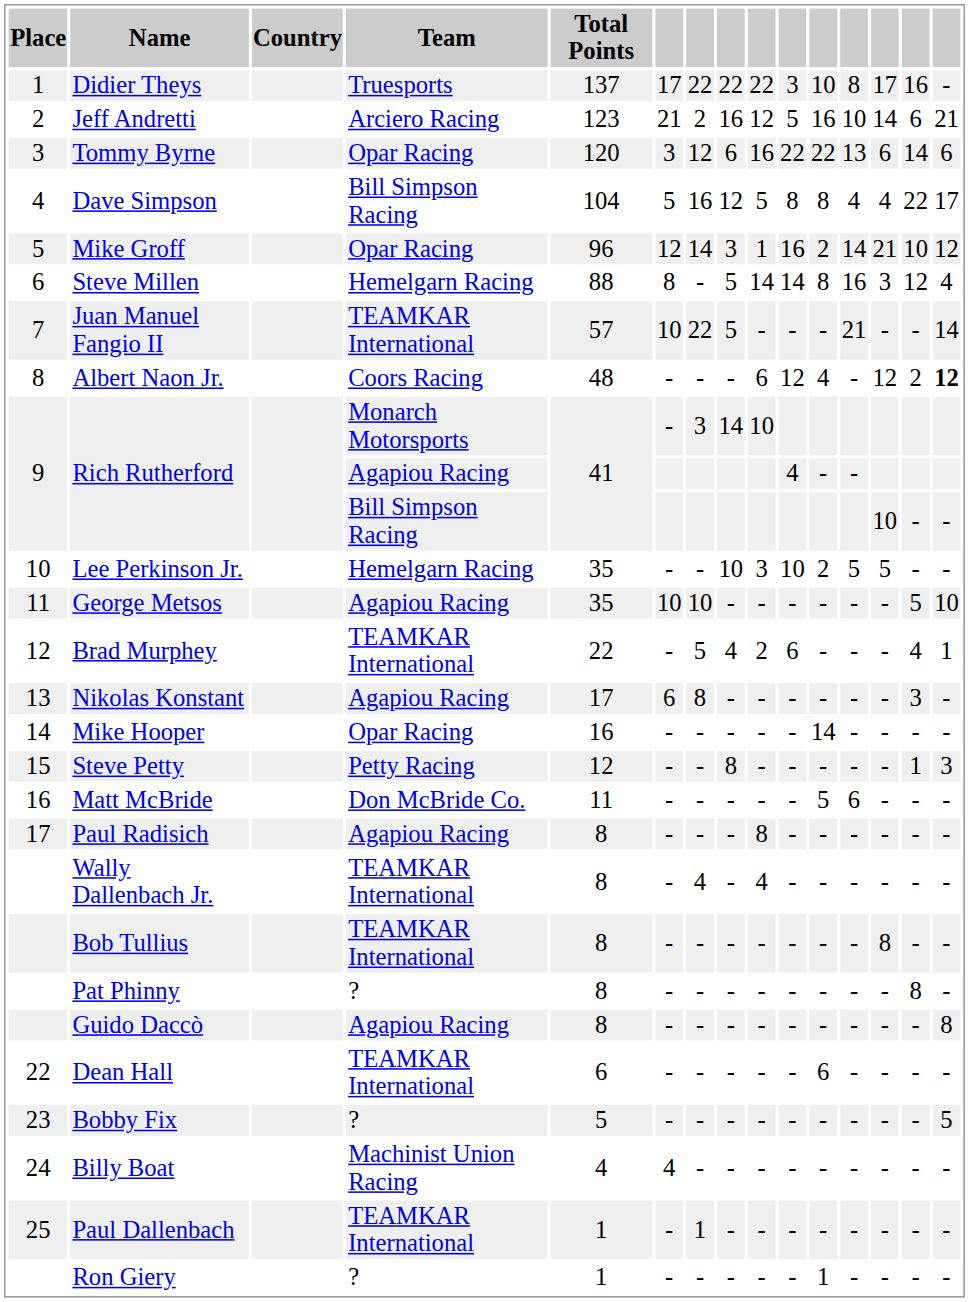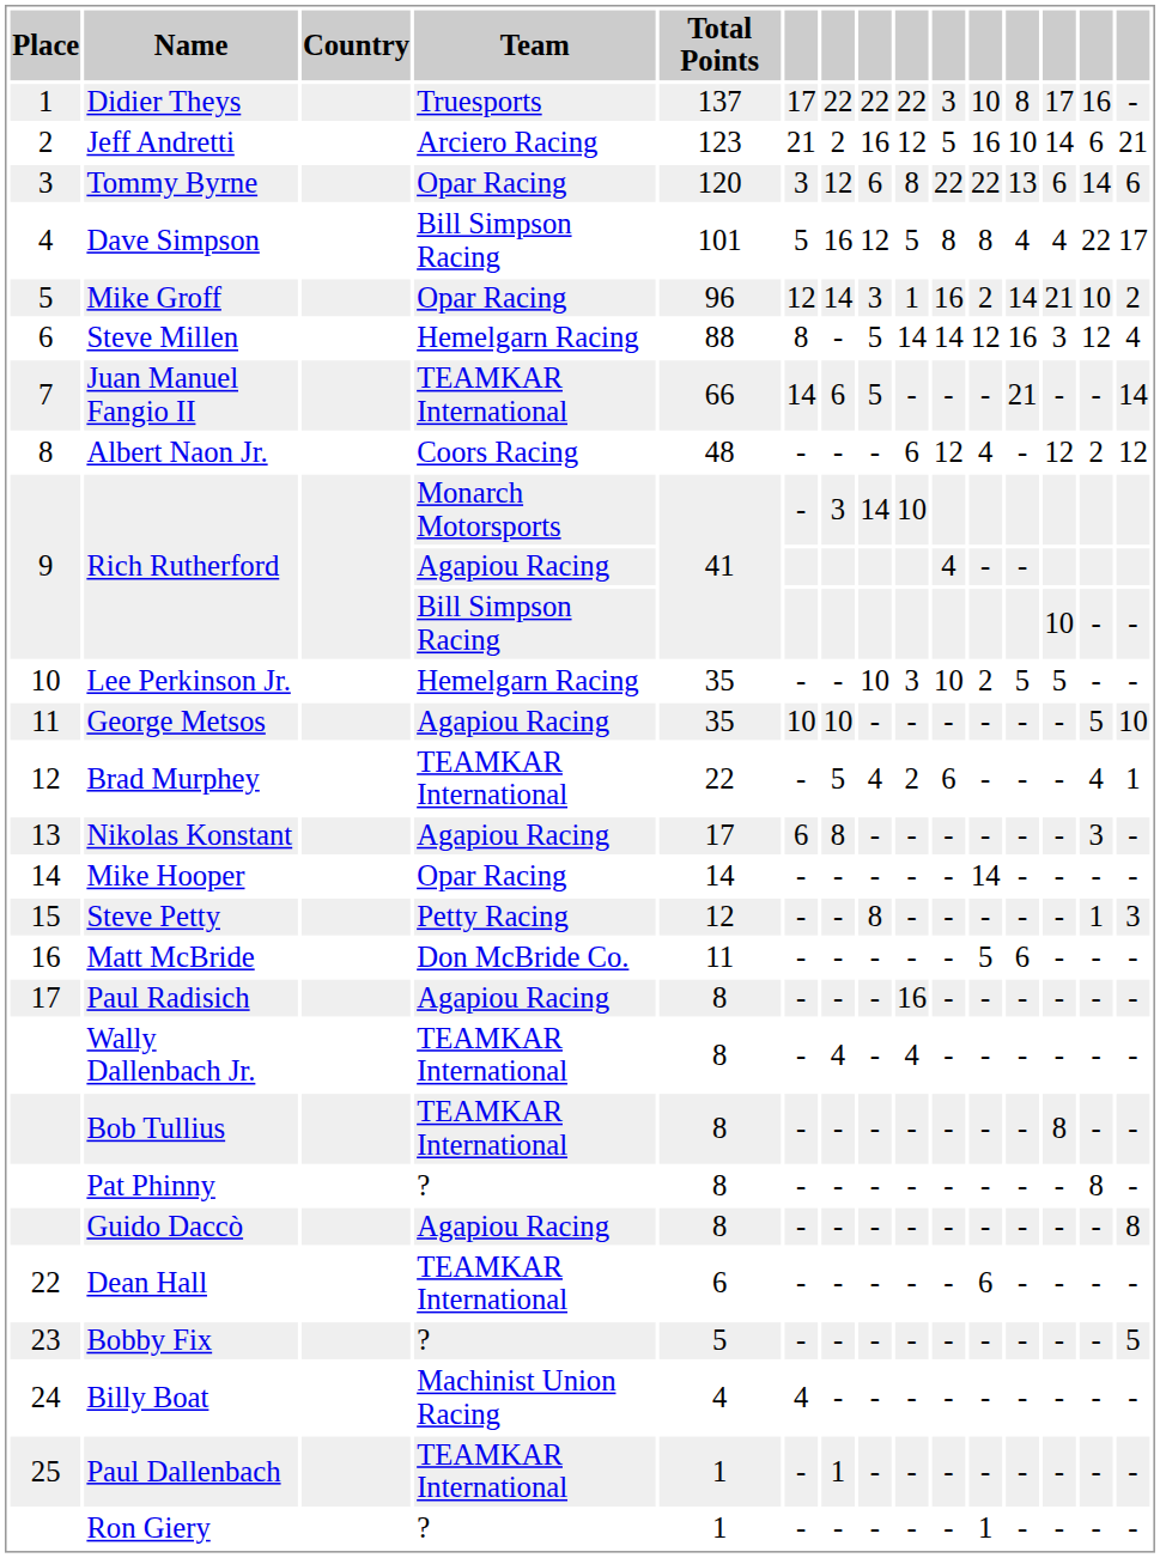 <table border="0" style="border: 1px solid #999; background-color:#FFFFFF; text-align:center">
 <tr align="center" style="background:#CCCCCC;">
 <th>Place</th>
 <th>Name</th>
 <th>Country</th>
 <th>Team</th>
 <th>Total Points</th>
 <th></th>
 <th></th>
 <th></th>
 <th></th>
 <th></th>
 <th></th>
 <th></th>
 <th></th>
 <th></th>
 <th></th>
 </tr>
 <tr style="background:#EFEFEF;">
 <td>1</td>
 <td align="left"><a href='#'>Didier Theys</a></td>
 <td align="left"></td>
 <td align="left"><a href='#'>Truesports</a></td>
 <td>137</td>
 <td>17</td>
 <td>22</td>
 <td>22</td>
 <td>22</td>
 <td>3</td>
 <td>10</td>
 <td>8</td>
 <td>17</td>
 <td>16</td>
 <td>-</td>
 </tr>
 <tr>
 <td>2</td>
 <td align="left"><a href='#'>Jeff Andretti</a></td>
 <td align="left"></td>
 <td align="left"><a href='#'>Arciero Racing</a></td>
 <td>123</td>
 <td>21</td>
 <td>2</td>
 <td>16</td>
 <td>12</td>
 <td>5</td>
 <td>16</td>
 <td>10</td>
 <td>14</td>
 <td>6</td>
 <td>21</td>
 </tr>
 <tr style="background:#EFEFEF;">
 <td>3</td>
 <td align="left"><a href='#'>Tommy Byrne</a></td>
 <td align="left"></td>
 <td align="left"><a href='#'>Opar Racing</a></td>
 <td>120</td>
 <td>3</td>
 <td>12</td>
 <td>6</td>
-<td>16</td>
+<td>8</td>
 <td>22</td>
 <td>22</td>
 <td>13</td>
 <td>6</td>
 <td>14</td>
 <td>6</td>
 </tr>
 <tr>
 <td>4</td>
 <td align="left"><a href='#'>Dave Simpson</a></td>
 <td align="left"></td>
 <td align="left"><a href='#'>Bill Simpson Racing</a></td>
-<td>104</td>
+<td>101</td>
 <td>5</td>
 <td>16</td>
 <td>12</td>
 <td>5</td>
 <td>8</td>
 <td>8</td>
 <td>4</td>
 <td>4</td>
 <td>22</td>
 <td>17</td>
 </tr>
 <tr style="background:#EFEFEF;">
 <td>5</td>
 <td align="left"><a href='#'>Mike Groff</a></td>
 <td align="left"></td>
 <td align="left"><a href='#'>Opar Racing</a></td>
 <td>96</td>
 <td>12</td>
 <td>14</td>
 <td>3</td>
 <td>1</td>
 <td>16</td>
 <td>2</td>
 <td>14</td>
 <td>21</td>
 <td>10</td>
-<td>12</td>
+<td>2</td>
 </tr>
 <tr>
 <td>6</td>
 <td align="left"><a href='#'>Steve Millen</a></td>
 <td align="left"></td>
 <td align="left"><a href='#'>Hemelgarn Racing</a></td>
 <td>88</td>
 <td>8</td>
 <td>-</td>
 <td>5</td>
 <td>14</td>
 <td>14</td>
-<td>8</td>
+<td>12</td>
 <td>16</td>
 <td>3</td>
 <td>12</td>
 <td>4</td>
 </tr>
 <tr style="background:#EFEFEF;">
 <td>7</td>
 <td align="left"><a href='#'>Juan Manuel Fangio II</a></td>
 <td align="left"></td>
 <td align="left"><a href='#'>TEAMKAR International</a></td>
-<td>57</td>
-<td>10</td>
-<td>22</td>
+<td>66</td>
+<td>14</td>
+<td>6</td>
 <td>5</td>
 <td>-</td>
 <td>-</td>
 <td>-</td>
 <td>21</td>
 <td>-</td>
 <td>-</td>
 <td>14</td>
 </tr>
 <tr>
 <td>8</td>
 <td align="left"><a href='#'>Albert Naon Jr.</a></td>
 <td align="left"></td>
 <td align="left"><a href='#'>Coors Racing</a></td>
 <td>48</td>
 <td>-</td>
 <td>-</td>
 <td>-</td>
 <td>6</td>
 <td>12</td>
 <td>4</td>
 <td>-</td>
 <td>12</td>
 <td>2</td>
-<td><strong>12</strong></td>
+<td>12</td>
 </tr>
 <tr style="background:#EFEFEF;">
 <td rowspan=3>9</td>
 <td rowspan=3 align="left"><a href='#'>Rich Rutherford</a></td>
 <td rowspan=3 align="left"></td>
 <td align="left"><a href='#'>Monarch Motorsports</a></td>
 <td rowspan=3>41</td>
 <td>-</td>
 <td>3</td>
 <td>14</td>
 <td>10</td>
 <td></td>
 <td></td>
 <td></td>
 <td></td>
 <td></td>
 <td></td>
 </tr>
 <tr style="background:#EFEFEF;">
 <td align="left"><a href='#'>Agapiou Racing</a></td>
 <td></td>
 <td></td>
 <td></td>
 <td></td>
 <td>4</td>
 <td>-</td>
 <td>-</td>
 <td></td>
 <td></td>
 <td></td>
 </tr>
 <tr style="background:#EFEFEF;">
 <td align="left"><a href='#'>Bill Simpson Racing</a></td>
 <td></td>
 <td></td>
 <td></td>
 <td></td>
 <td></td>
 <td></td>
 <td></td>
 <td>10</td>
 <td>-</td>
 <td>-</td>
 </tr>
 <tr>
 <td>10</td>
 <td align="left"><a href='#'>Lee Perkinson Jr.</a></td>
 <td align="left"></td>
 <td align="left"><a href='#'>Hemelgarn Racing</a></td>
 <td>35</td>
 <td>-</td>
 <td>-</td>
 <td>10</td>
 <td>3</td>
 <td>10</td>
 <td>2</td>
 <td>5</td>
 <td>5</td>
 <td>-</td>
 <td>-</td>
 </tr>
 <tr style="background:#EFEFEF;">
 <td>11</td>
 <td align="left"><a href='#'>George Metsos</a></td>
 <td align="left"></td>
 <td align="left"><a href='#'>Agapiou Racing</a></td>
 <td>35</td>
 <td>10</td>
 <td>10</td>
 <td>-</td>
 <td>-</td>
 <td>-</td>
 <td>-</td>
 <td>-</td>
 <td>-</td>
 <td>5</td>
 <td>10</td>
 </tr>
 <tr>
 <td>12</td>
 <td align="left"><a href='#'>Brad Murphey</a></td>
 <td align="left"></td>
 <td align="left"><a href='#'>TEAMKAR International</a></td>
 <td>22</td>
 <td>-</td>
 <td>5</td>
 <td>4</td>
 <td>2</td>
 <td>6</td>
 <td>-</td>
 <td>-</td>
 <td>-</td>
 <td>4</td>
 <td>1</td>
 </tr>
 <tr style="background:#EFEFEF;">
 <td>13</td>
 <td align="left"><a href='#'>Nikolas Konstant</a></td>
 <td align="left"></td>
 <td align="left"><a href='#'>Agapiou Racing</a></td>
 <td>17</td>
 <td>6</td>
 <td>8</td>
 <td>-</td>
 <td>-</td>
 <td>-</td>
 <td>-</td>
 <td>-</td>
 <td>-</td>
 <td>3</td>
 <td>-</td>
 </tr>
 <tr>
 <td>14</td>
 <td align="left"><a href='#'>Mike Hooper</a></td>
 <td align="left"></td>
 <td align="left"><a href='#'>Opar Racing</a></td>
-<td>16</td>
+<td>14</td>
 <td>-</td>
 <td>-</td>
 <td>-</td>
 <td>-</td>
 <td>-</td>
 <td>14</td>
 <td>-</td>
 <td>-</td>
 <td>-</td>
 <td>-</td>
 </tr>
 <tr style="background:#EFEFEF;">
 <td>15</td>
 <td align="left"><a href='#'>Steve Petty</a></td>
 <td align="left"></td>
 <td align="left"><a href='#'>Petty Racing</a></td>
 <td>12</td>
 <td>-</td>
 <td>-</td>
 <td>8</td>
 <td>-</td>
 <td>-</td>
 <td>-</td>
 <td>-</td>
 <td>-</td>
 <td>1</td>
 <td>3</td>
 </tr>
 <tr>
 <td>16</td>
 <td align="left"><a href='#'>Matt McBride</a></td>
 <td align="left"></td>
 <td align="left"><a href='#'>Don McBride Co.</a></td>
 <td>11</td>
 <td>-</td>
 <td>-</td>
 <td>-</td>
 <td>-</td>
 <td>-</td>
 <td>5</td>
 <td>6</td>
 <td>-</td>
 <td>-</td>
 <td>-</td>
 </tr>
 <tr style="background:#EFEFEF;">
 <td>17</td>
 <td align="left"><a href='#'>Paul Radisich</a></td>
 <td align="left"></td>
 <td align="left"><a href='#'>Agapiou Racing</a></td>
 <td>8</td>
 <td>-</td>
 <td>-</td>
 <td>-</td>
-<td>8</td>
+<td>16</td>
 <td>-</td>
 <td>-</td>
 <td>-</td>
 <td>-</td>
 <td>-</td>
 <td>-</td>
 </tr>
 <tr>
 <td></td>
 <td align="left"><a href='#'>Wally Dallenbach Jr.</a></td>
 <td align="left"></td>
 <td align="left"><a href='#'>TEAMKAR International</a></td>
 <td>8</td>
 <td>-</td>
 <td>4</td>
 <td>-</td>
 <td>4</td>
 <td>-</td>
 <td>-</td>
 <td>-</td>
 <td>-</td>
 <td>-</td>
 <td>-</td>
 </tr>
 <tr style="background:#EFEFEF;">
 <td></td>
 <td align="left"><a href='#'>Bob Tullius</a></td>
 <td align="left"></td>
 <td align="left"><a href='#'>TEAMKAR International</a></td>
 <td>8</td>
 <td>-</td>
 <td>-</td>
 <td>-</td>
 <td>-</td>
 <td>-</td>
 <td>-</td>
 <td>-</td>
 <td>8</td>
 <td>-</td>
 <td>-</td>
 </tr>
 <tr>
 <td></td>
 <td align="left"><a href='#'>Pat Phinny</a></td>
 <td align="left"></td>
 <td align="left">?</td>
 <td>8</td>
 <td>-</td>
 <td>-</td>
 <td>-</td>
 <td>-</td>
 <td>-</td>
 <td>-</td>
 <td>-</td>
 <td>-</td>
 <td>8</td>
 <td>-</td>
 </tr>
 <tr style="background:#EFEFEF;">
 <td></td>
 <td align="left"><a href='#'>Guido Daccò</a></td>
 <td align="left"></td>
 <td align="left"><a href='#'>Agapiou Racing</a></td>
 <td>8</td>
 <td>-</td>
 <td>-</td>
 <td>-</td>
 <td>-</td>
 <td>-</td>
 <td>-</td>
 <td>-</td>
 <td>-</td>
 <td>-</td>
 <td>8</td>
 </tr>
 <tr>
 <td>22</td>
 <td align="left"><a href='#'>Dean Hall</a></td>
 <td align="left"></td>
 <td align="left"><a href='#'>TEAMKAR International</a></td>
 <td>6</td>
 <td>-</td>
 <td>-</td>
 <td>-</td>
 <td>-</td>
 <td>-</td>
 <td>6</td>
 <td>-</td>
 <td>-</td>
 <td>-</td>
 <td>-</td>
 </tr>
 <tr style="background:#EFEFEF;">
 <td>23</td>
 <td align="left"><a href='#'>Bobby Fix</a></td>
 <td align="left"></td>
 <td align="left">?</td>
 <td>5</td>
 <td>-</td>
 <td>-</td>
 <td>-</td>
 <td>-</td>
 <td>-</td>
 <td>-</td>
 <td>-</td>
 <td>-</td>
 <td>-</td>
 <td>5</td>
 </tr>
 <tr>
 <td>24</td>
 <td align="left"><a href='#'>Billy Boat</a></td>
 <td align="left"></td>
 <td align="left"><a href='#'>Machinist Union Racing</a></td>
 <td>4</td>
 <td>4</td>
 <td>-</td>
 <td>-</td>
 <td>-</td>
 <td>-</td>
 <td>-</td>
 <td>-</td>
 <td>-</td>
 <td>-</td>
 <td>-</td>
 </tr>
 <tr style="background:#EFEFEF;">
 <td>25</td>
 <td align="left"><a href='#'>Paul Dallenbach</a></td>
 <td align="left"></td>
 <td align="left"><a href='#'>TEAMKAR International</a></td>
 <td>1</td>
 <td>-</td>
 <td>1</td>
 <td>-</td>
 <td>-</td>
 <td>-</td>
 <td>-</td>
 <td>-</td>
 <td>-</td>
 <td>-</td>
 <td>-</td>
 </tr>
 <tr>
 <td></td>
 <td align="left"><a href='#'>Ron Giery</a></td>
 <td align="left"></td>
 <td align="left">?</td>
 <td>1</td>
 <td>-</td>
 <td>-</td>
 <td>-</td>
 <td>-</td>
 <td>-</td>
 <td>1</td>
 <td>-</td>
 <td>-</td>
 <td>-</td>
 <td>-</td>
 </tr>
 </table>
